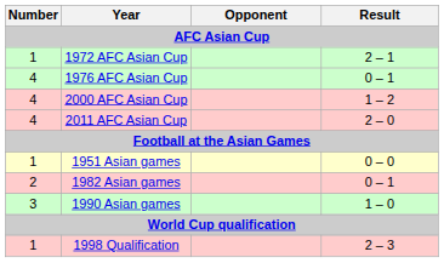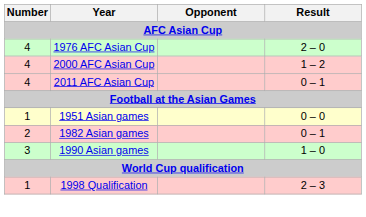 <table class="wikitable sortable">
 <tr>
 <th width=30>Number</th>
 <th width=150>Year</th>
 <th width=150>Opponent</th>
 <th width=135>Result</th>
 </tr>
 <tr>
 <td colspan="4" bgcolor="#cccccc"align=center><strong><a href='#'>AFC Asian Cup</a></strong></td>
 </tr>
 <tr bgcolor=#CCFFCC>
-<td align=center>1</td>
-<td align=center><a href='#'>1972 AFC Asian Cup</a></td>
-<td></td>
-<td align=center>2 – 1</td>
-</tr>
-<tr bgcolor=#CCFFCC>
 <td align=center>4</td>
 <td align=center><a href='#'>1976 AFC Asian Cup</a></td>
 <td></td>
-<td align=center>0 – 1</td>
+<td align=center>2 – 0</td>
 </tr>
 <tr bgcolor=#FFCCCC>
 <td align=center>4</td>
 <td align=center><a href='#'>2000 AFC Asian Cup</a></td>
 <td></td>
 <td align=center>1 – 2</td>
 </tr>
 <tr bgcolor=#FFCCCC>
 <td align=center>4</td>
 <td align=center><a href='#'>2011 AFC Asian Cup</a></td>
 <td></td>
-<td align=center>2 – 0</td>
+<td align=center>0 – 1</td>
 </tr>
 <tr>
 <td colspan="4" bgcolor="#cccccc"align=center><strong><a href='#'>Football at the Asian Games</a></strong></td>
 </tr>
 <tr bgcolor=#FFFFCC>
 <td align=center>1</td>
 <td align=center><a href='#'>1951 Asian games</a></td>
 <td></td>
 <td align=center>0 – 0</td>
 </tr>
 <tr bgcolor=#FFCCCC>
 <td align=center>2</td>
 <td align=center><a href='#'>1982 Asian games</a></td>
 <td></td>
 <td align=center>0 – 1</td>
 </tr>
 <tr bgcolor=#CCFFCC>
 <td align=center>3</td>
 <td align=center><a href='#'>1990 Asian games</a></td>
 <td></td>
 <td align=center>1 – 0</td>
 </tr>
 <tr>
 <td colspan="4" bgcolor="#cccccc"align=center><strong><a href='#'>World Cup qualification</a></strong></td>
 </tr>
 <tr bgcolor=#FFCCCC>
 <td align=center>1</td>
 <td align=center><a href='#'>1998 Qualification</a></td>
 <td></td>
 <td align=center>2 – 3</td>
 </tr>
 </table>
